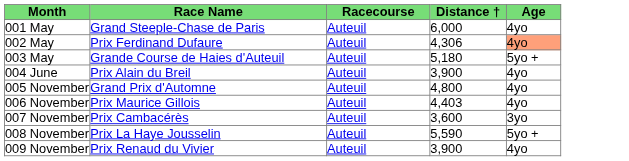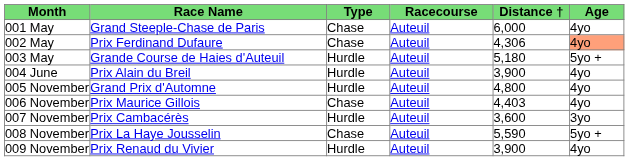 <table class = "sortable" | border="1" cellpadding="0" style="border-collapse: collapse; font-size:90%">
 <tr bgcolor="#77dd77" align="center">
 <th width="95px"><strong>Month</strong><br></th>
 <th width="265px"><strong>Race Name</strong><br></th>
+<th width="70px"><strong>Type</strong><br></th>
 <th width="115px"><strong>Racecourse</strong><br></th>
 <th width="85px"><strong>Distance</strong> †<br></th>
 <th width="60px"><strong>Age</strong><br></th>
 </tr>
 <tr>
 <td><span>001</span> May</td>
 <td><a href='#'>Grand Steeple-Chase de Paris</a></td>
+<td>Chase</td>
 <td><a href='#'>Auteuil</a></td>
 <td>6,000</td>
 <td>4yo</td>
 </tr>
 <tr>
 <td><span>002</span> May</td>
 <td><a href='#'>Prix Ferdinand Dufaure</a></td>
+<td>Chase</td>
 <td><a href='#'>Auteuil</a></td>
 <td>4,306</td>
 <td style="background: lightsalmon;">4yo</td>
 </tr>
 <tr>
 <td><span>003</span> May</td>
 <td><a href='#'>Grande Course de Haies d'Auteuil</a></td>
+<td>Hurdle</td>
 <td><a href='#'>Auteuil</a></td>
 <td>5,180</td>
 <td>5yo +</td>
 </tr>
 <tr>
 <td><span>004</span> June</td>
 <td><a href='#'>Prix Alain du Breil</a></td>
+<td>Hurdle</td>
 <td><a href='#'>Auteuil</a></td>
 <td>3,900</td>
 <td>4yo</td>
 </tr>
 <tr>
 <td><span>005</span> November</td>
 <td><a href='#'>Grand Prix d'Automne</a></td>
+<td>Hurdle</td>
 <td><a href='#'>Auteuil</a></td>
 <td>4,800</td>
 <td>4yo</td>
 </tr>
 <tr>
 <td><span>006</span> November</td>
 <td><a href='#'>Prix Maurice Gillois</a></td>
+<td>Chase</td>
 <td><a href='#'>Auteuil</a></td>
 <td>4,403</td>
 <td>4yo</td>
 </tr>
 <tr>
 <td><span>007</span> November</td>
 <td><a href='#'>Prix Cambacérès</a></td>
+<td>Hurdle</td>
 <td><a href='#'>Auteuil</a></td>
 <td>3,600</td>
 <td>3yo</td>
 </tr>
 <tr>
 <td><span>008</span> November</td>
 <td><a href='#'>Prix La Haye Jousselin</a></td>
+<td>Chase</td>
 <td><a href='#'>Auteuil</a></td>
 <td>5,590</td>
 <td>5yo +</td>
 </tr>
 <tr>
 <td><span>009</span> November</td>
 <td><a href='#'>Prix Renaud du Vivier</a></td>
+<td>Hurdle</td>
 <td><a href='#'>Auteuil</a></td>
 <td>3,900</td>
 <td>4yo</td>
 </tr>
 </table>
